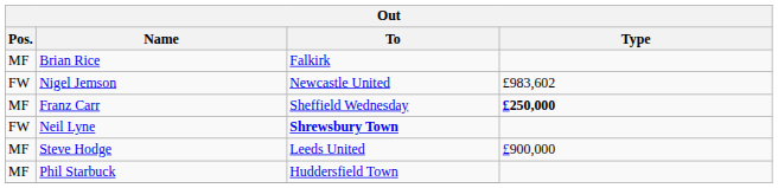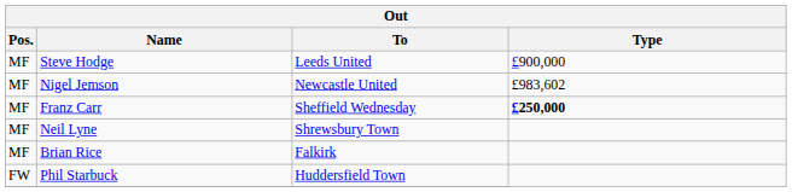 <table class="wikitable" style="font-size:100%;width:99%;">
 <tr>
 <th colspan="4">Out</th>
 </tr>
 <tr>
 <th width=3%>Pos.</th>
 <th width=33%>Name</th>
 <th width=28%>To</th>
 <th width=36%>Type</th>
 </tr>
 <tr>
 <td>MF</td>
-<td><a href='#'>Brian Rice</a></td>
-<td><a href='#'>Falkirk</a></td>
-<td></td>
+<td><a href='#'>Steve Hodge</a></td>
+<td><a href='#'>Leeds United</a></td>
+<td><a href='#'>£</a>900,000</td>
 </tr>
 <tr>
-<td>FW</td>
+<td>MF</td>
 <td><a href='#'>Nigel Jemson</a></td>
 <td><a href='#'>Newcastle United</a></td>
 <td>£983,602</td>
 </tr>
 <tr>
 <td>MF</td>
 <td><a href='#'>Franz Carr</a></td>
 <td><a href='#'>Sheffield Wednesday</a></td>
 <td><strong><a href='#'>£</a>250,000</strong></td>
 </tr>
 <tr>
-<td>FW</td>
+<td>MF</td>
 <td><a href='#'>Neil Lyne</a></td>
-<td><strong><a href='#'>Shrewsbury Town</a></strong></td>
+<td><a href='#'>Shrewsbury Town</a></td>
 <td></td>
 </tr>
 <tr>
 <td>MF</td>
-<td><a href='#'>Steve Hodge</a></td>
-<td><a href='#'>Leeds United</a></td>
-<td><a href='#'>£</a>900,000</td>
+<td><a href='#'>Brian Rice</a></td>
+<td><a href='#'>Falkirk</a></td>
+<td></td>
 </tr>
 <tr>
-<td>MF</td>
+<td>FW</td>
 <td><a href='#'>Phil Starbuck</a></td>
 <td><a href='#'>Huddersfield Town</a></td>
 </tr>
 <tr>
 </tr>
 </table>
